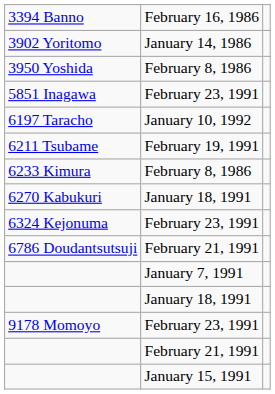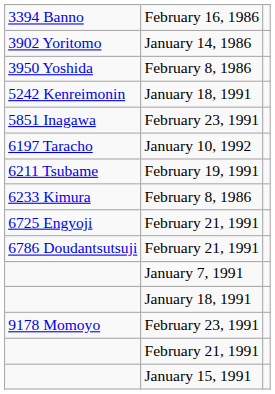 <table class="wikitable floatright" style="font-size: 0.9em;">
 <tr>
 <td><a href='#'>3394 Banno</a></td>
 <td>February 16, 1986</td>
 <td></td>
 </tr>
 <tr>
 <td><a href='#'>3902 Yoritomo</a></td>
 <td>January 14, 1986</td>
 <td></td>
 </tr>
 <tr>
 <td><a href='#'>3950 Yoshida </a></td>
 <td>February 8, 1986</td>
+<td></td>
+</tr>
+<tr>
+<td><a href='#'>5242 Kenreimonin</a></td>
+<td>January 18, 1991</td>
 <td></td>
 </tr>
 <tr>
 <td><a href='#'>5851 Inagawa</a></td>
 <td>February 23, 1991</td>
 <td></td>
 </tr>
 <tr>
 <td><a href='#'>6197 Taracho</a></td>
 <td>January 10, 1992</td>
 <td></td>
 </tr>
 <tr>
 <td><a href='#'>6211 Tsubame</a></td>
 <td>February 19, 1991</td>
 <td></td>
 </tr>
 <tr>
 <td><a href='#'>6233 Kimura</a></td>
 <td>February 8, 1986</td>
 <td></td>
 </tr>
 <tr>
-<td><a href='#'>6270 Kabukuri</a></td>
-<td>January 18, 1991</td>
-<td></td>
-</tr>
-<tr>
-<td><a href='#'>6324 Kejonuma</a></td>
-<td>February 23, 1991</td>
+<td><a href='#'>6725 Engyoji</a></td>
+<td>February 21, 1991</td>
 <td></td>
 </tr>
 <tr>
 <td><a href='#'>6786 Doudantsutsuji</a></td>
 <td>February 21, 1991</td>
 <td></td>
 </tr>
 <tr>
 <td></td>
 <td>January 7, 1991</td>
 <td></td>
 </tr>
 <tr>
 <td></td>
 <td>January 18, 1991</td>
 <td></td>
 </tr>
 <tr>
 <td><a href='#'>9178 Momoyo</a></td>
 <td>February 23, 1991</td>
 <td></td>
 </tr>
 <tr>
 <td></td>
 <td>February 21, 1991</td>
 <td></td>
 </tr>
 <tr>
 <td></td>
 <td>January 15, 1991</td>
 <td></td>
 </tr>
 </table>
